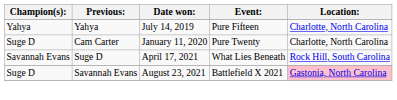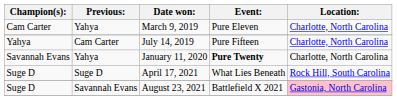 <table class="wikitable">
 <tr>
 <th>Champion(s):</th>
 <th>Previous:</th>
 <th>Date won:</th>
 <th>Event:</th>
 <th>Location:</th>
 </tr>
 <tr>
+<td>Cam Carter</td>
+<td>Yahya</td>
+<td>March 9, 2019</td>
+<td>Pure Eleven</td>
+<td><a href='#'>Charlotte, North Carolina</a></td>
+</tr>
+<tr>
 </tr>
 <tr>
 <td>Yahya</td>
-<td>Yahya</td>
+<td>Cam Carter</td>
 <td>July 14, 2019</td>
 <td>Pure Fifteen</td>
 <td><a href='#'>Charlotte, North Carolina</a></td>
 </tr>
 <tr>
-<td>Suge D</td>
-<td>Cam Carter</td>
+<td>Savannah Evans</td>
+<td>Yahya</td>
 <td>January 11, 2020</td>
-<td>Pure Twenty</td>
+<td><strong>Pure Twenty</strong></td>
 <td>Charlotte, North Carolina</td>
 </tr>
 <tr>
-<td>Savannah Evans</td>
+<td>Suge D</td>
 <td>Suge D</td>
 <td>April 17, 2021</td>
 <td>What Lies Beneath</td>
 <td><a href='#'>Rock Hill, South Carolina</a></td>
 </tr>
 <tr>
 </tr>
 <tr>
 <td>Suge D</td>
 <td>Savannah Evans</td>
 <td>August 23, 2021</td>
 <td>Battlefield X 2021</td>
 <td style="background: pink;"><a href='#'>Gastonia, North Carolina</a></td>
 </tr>
 <tr>
 </tr>
 </table>
